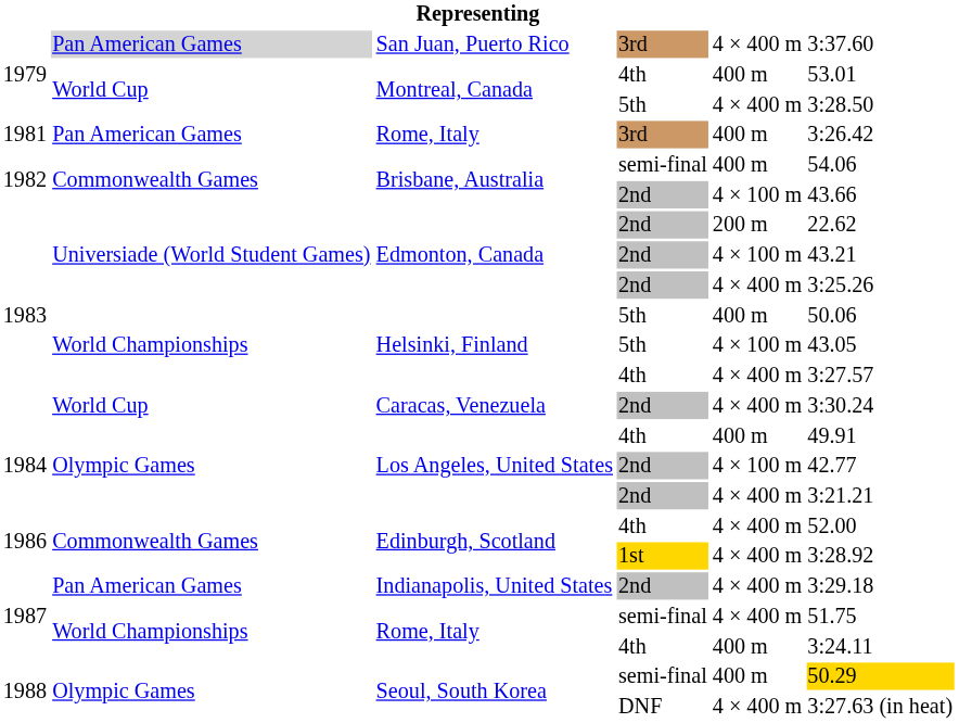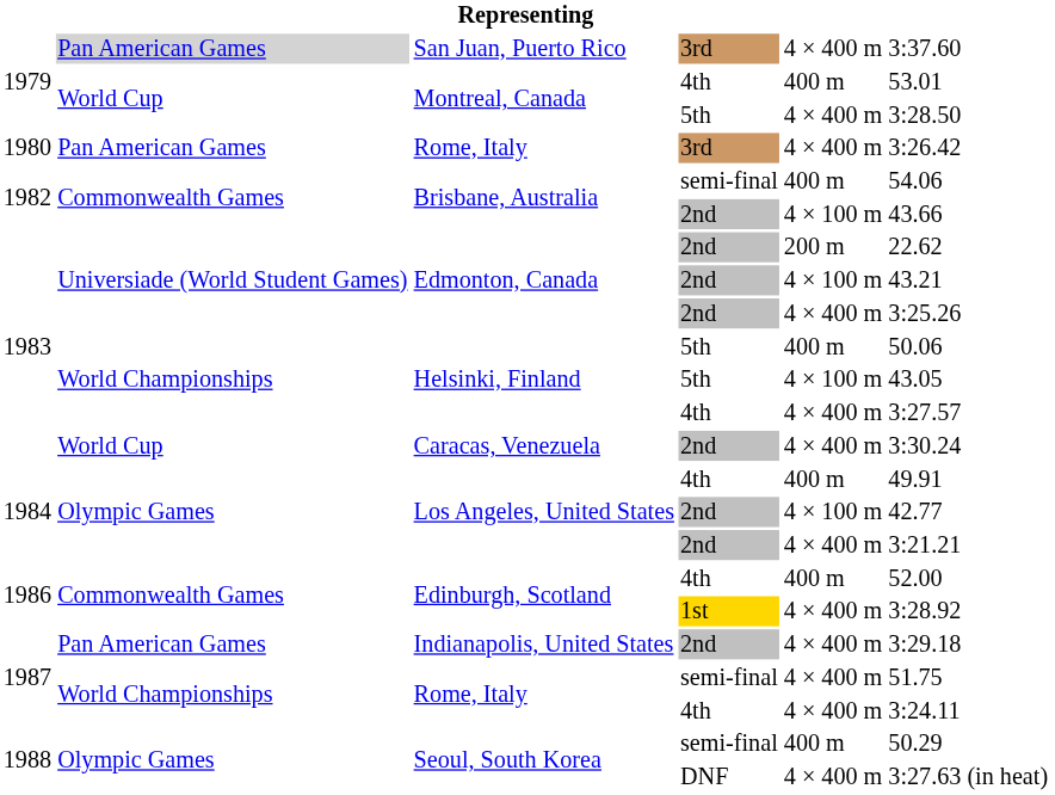 <table>
 <tr>
 <th colspan="6">Representing </th>
 </tr>
 <tr>
 <td rowspan=3>1979</td>
 <td style="background: lightgrey;"><a href='#'>Pan American Games</a></td>
 <td><a href='#'>San Juan, Puerto Rico</a></td>
 <td bgcolor="cc9966">3rd</td>
 <td>4 × 400 m</td>
 <td>3:37.60</td>
 </tr>
 <tr>
 <td rowspan=2><a href='#'>World Cup</a></td>
 <td rowspan=2><a href='#'>Montreal, Canada</a></td>
 <td>4th</td>
 <td>400 m</td>
 <td>53.01</td>
 </tr>
 <tr>
 <td>5th</td>
 <td>4 × 400 m</td>
 <td>3:28.50</td>
 </tr>
 <tr>
-<td>1981</td>
+<td>1980</td>
 <td><a href='#'>Pan American Games</a></td>
 <td><a href='#'>Rome, Italy</a></td>
 <td bgcolor="cc9966">3rd</td>
-<td>400 m</td>
+<td>4 × 400 m</td>
 <td>3:26.42</td>
 </tr>
 <tr>
 <td rowspan=2>1982</td>
 <td rowspan=2><a href='#'>Commonwealth Games</a></td>
 <td rowspan=2><a href='#'>Brisbane, Australia</a></td>
 <td>semi-final</td>
 <td>400 m</td>
 <td>54.06</td>
 </tr>
 <tr>
 <td bgcolor="silver">2nd</td>
 <td>4 × 100 m</td>
 <td>43.66</td>
 </tr>
 <tr>
 <td rowspan=7>1983</td>
 <td rowspan=3><a href='#'>Universiade (World Student Games)</a></td>
 <td rowspan=3><a href='#'>Edmonton, Canada</a></td>
 <td bgcolor="silver">2nd</td>
 <td>200 m</td>
 <td>22.62</td>
 </tr>
 <tr>
 <td bgcolor="silver">2nd</td>
 <td>4 × 100 m</td>
 <td>43.21</td>
 </tr>
 <tr>
 <td bgcolor="silver">2nd</td>
 <td>4 × 400 m</td>
 <td>3:25.26</td>
 </tr>
 <tr>
 <td rowspan=3><a href='#'>World Championships</a></td>
 <td rowspan=3><a href='#'>Helsinki, Finland</a></td>
 <td>5th</td>
 <td>400 m</td>
 <td>50.06</td>
 </tr>
 <tr>
 <td>5th</td>
 <td>4 × 100 m</td>
 <td>43.05</td>
 </tr>
 <tr>
 <td>4th</td>
 <td>4 × 400 m</td>
 <td>3:27.57</td>
 </tr>
 <tr>
 <td><a href='#'>World Cup</a></td>
 <td><a href='#'>Caracas, Venezuela</a></td>
 <td bgcolor="silver">2nd</td>
 <td>4 × 400 m</td>
 <td>3:30.24</td>
 </tr>
 <tr>
 <td rowspan=3>1984</td>
 <td rowspan=3><a href='#'>Olympic Games</a></td>
 <td rowspan=3><a href='#'>Los Angeles, United States</a></td>
 <td>4th</td>
 <td>400 m</td>
 <td>49.91</td>
 </tr>
 <tr>
 <td bgcolor="silver">2nd</td>
 <td>4 × 100 m</td>
 <td>42.77</td>
 </tr>
 <tr>
 <td bgcolor="silver">2nd</td>
 <td>4 × 400 m</td>
 <td>3:21.21</td>
 </tr>
 <tr>
 <td rowspan=2>1986</td>
 <td rowspan=2><a href='#'>Commonwealth Games</a></td>
 <td rowspan=2><a href='#'>Edinburgh, Scotland</a></td>
 <td>4th</td>
-<td>4 × 400 m</td>
+<td>400 m</td>
 <td>52.00</td>
 </tr>
 <tr>
 <td bgcolor="gold">1st</td>
 <td>4 × 400 m</td>
 <td>3:28.92</td>
 </tr>
 <tr>
 <td rowspan=3>1987</td>
 <td><a href='#'>Pan American Games</a></td>
 <td><a href='#'>Indianapolis, United States</a></td>
 <td bgcolor="silver">2nd</td>
 <td>4 × 400 m</td>
 <td>3:29.18</td>
 </tr>
 <tr>
 <td rowspan=2><a href='#'>World Championships</a></td>
 <td rowspan=2><a href='#'>Rome, Italy</a></td>
 <td>semi-final</td>
 <td>4 × 400 m</td>
 <td>51.75</td>
 </tr>
 <tr>
 <td>4th</td>
-<td>400 m</td>
+<td>4 × 400 m</td>
 <td>3:24.11</td>
 </tr>
 <tr>
 <td rowspan=2>1988</td>
 <td rowspan=2><a href='#'>Olympic Games</a></td>
 <td rowspan=2><a href='#'>Seoul, South Korea</a></td>
 <td>semi-final</td>
 <td>400 m</td>
-<td style="background: gold;">50.29</td>
+<td>50.29</td>
 </tr>
 <tr>
 <td>DNF</td>
 <td>4 × 400 m</td>
 <td>3:27.63 (in heat)</td>
 </tr>
 </table>
